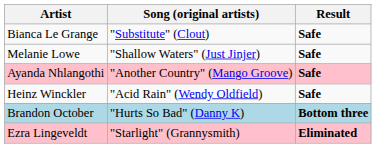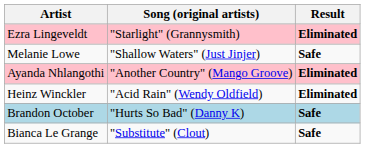 <table class=wikitable>
 <tr>
 <th>Artist</th>
 <th>Song (original artists)</th>
 <th>Result</th>
 </tr>
-<tr>
-<td>Bianca Le Grange</td>
-<td>"<a href='#'>Substitute</a>" (<a href='#'>Clout</a>)</td>
-<td><strong>Safe</strong></td>
+<tr style="background:pink;">
+<td>Ezra Lingeveldt</td>
+<td>"Starlight" (Grannysmith)</td>
+<td><strong>Eliminated</strong></td>
 </tr>
 <tr>
 <td>Melanie Lowe</td>
 <td>"Shallow Waters" (<a href='#'>Just Jinjer</a>)</td>
 <td><strong>Safe</strong></td>
 </tr>
 <tr style="background:pink;">
 <td>Ayanda Nhlangothi</td>
 <td>"Another Country" (<a href='#'>Mango Groove</a>)</td>
-<td><strong>Safe</strong></td>
+<td><strong>Eliminated</strong></td>
 </tr>
 <tr>
 <td>Heinz Winckler</td>
 <td>"Acid Rain" (<a href='#'>Wendy Oldfield</a>)</td>
-<td><strong>Safe</strong></td>
+<td><strong>Eliminated</strong></td>
 </tr>
 <tr style="background:lightblue;">
 <td>Brandon October</td>
 <td>"Hurts So Bad" (<a href='#'>Danny K</a>)</td>
-<td><strong>Bottom three</strong></td>
+<td><strong>Safe</strong></td>
 </tr>
-<tr style="background:pink;">
-<td>Ezra Lingeveldt</td>
-<td>"Starlight" (Grannysmith)</td>
-<td><strong>Eliminated</strong></td>
+<tr>
+<td>Bianca Le Grange</td>
+<td>"<a href='#'>Substitute</a>" (<a href='#'>Clout</a>)</td>
+<td><strong>Safe</strong></td>
 </tr>
 </table>
